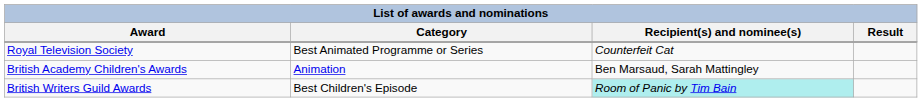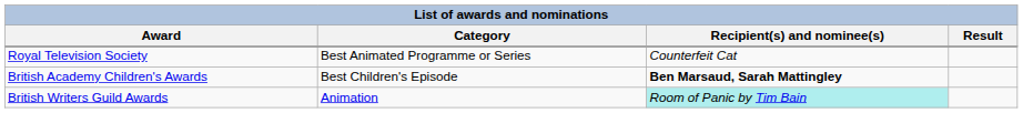 <table class="wikitable sortable" width="99%">
 <tr style="background:#ccc; vertical-align:bottom;">
 <th colspan="6" style="background: LightSteelBlue;">List of awards and nominations</th>
 </tr>
 <tr style="background:#ccc; text-align:center;">
 <th>Award</th>
 <th>Category</th>
 <th>Recipient(s) and nominee(s)</th>
 <th>Result</th>
 </tr>
 <tr style="border-top:2px solid gray;">
 </tr>
 <tr>
 <td><a href='#'>Royal Television Society</a></td>
 <td>Best Animated Programme or Series</td>
 <td><em>Counterfeit Cat</em></td>
 <td></td>
 </tr>
 <tr>
 <td><a href='#'>British Academy Children's Awards</a></td>
-<td><a href='#'>Animation</a></td>
-<td>Ben Marsaud, Sarah Mattingley</td>
+<td>Best Children's Episode</td>
+<td><strong>Ben Marsaud, Sarah Mattingley</strong></td>
 <td></td>
 </tr>
 <tr>
 <td><a href='#'>British Writers Guild Awards</a></td>
-<td>Best Children's Episode</td>
+<td><a href='#'>Animation</a></td>
 <td style="background: paleturquoise;"><em>Room of Panic by <a href='#'>Tim Bain</a></em></td>
 <td></td>
 </tr>
 </table>
